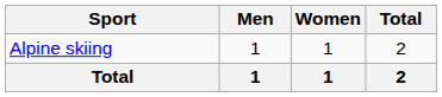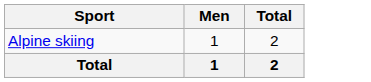 <table class="wikitable sortable" style="text-align:center">
 <tr>
 <th width=180>Sport</th>
 <th width=55>Men</th>
-<th width=55>Women</th>
 <th width=55>Total</th>
 </tr>
 <tr>
 <td align=left><a href='#'>Alpine skiing</a></td>
-<td>1</td>
 <td>1</td>
 <td>2</td>
 </tr>
 <tr>
 <th>Total</th>
 <th>1</th>
-<th>1</th>
 <th>2</th>
 </tr>
 </table>
